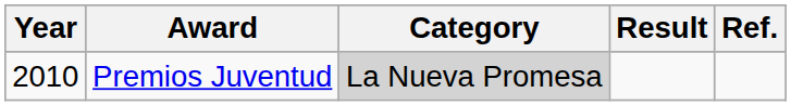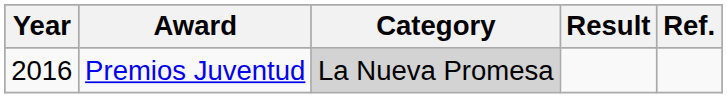 <table class="wikitable">
 <tr>
 <th>Year</th>
 <th>Award</th>
 <th>Category</th>
 <th>Result</th>
 <th>Ref.</th>
 </tr>
 <tr>
-<td>2010</td>
+<td>2016</td>
 <td style="text-align:center;"><a href='#'>Premios Juventud</a></td>
 <td style="background: lightgrey; text-align:center;">La Nueva Promesa</td>
 <td></td>
 <td></td>
 </tr>
 </table>
